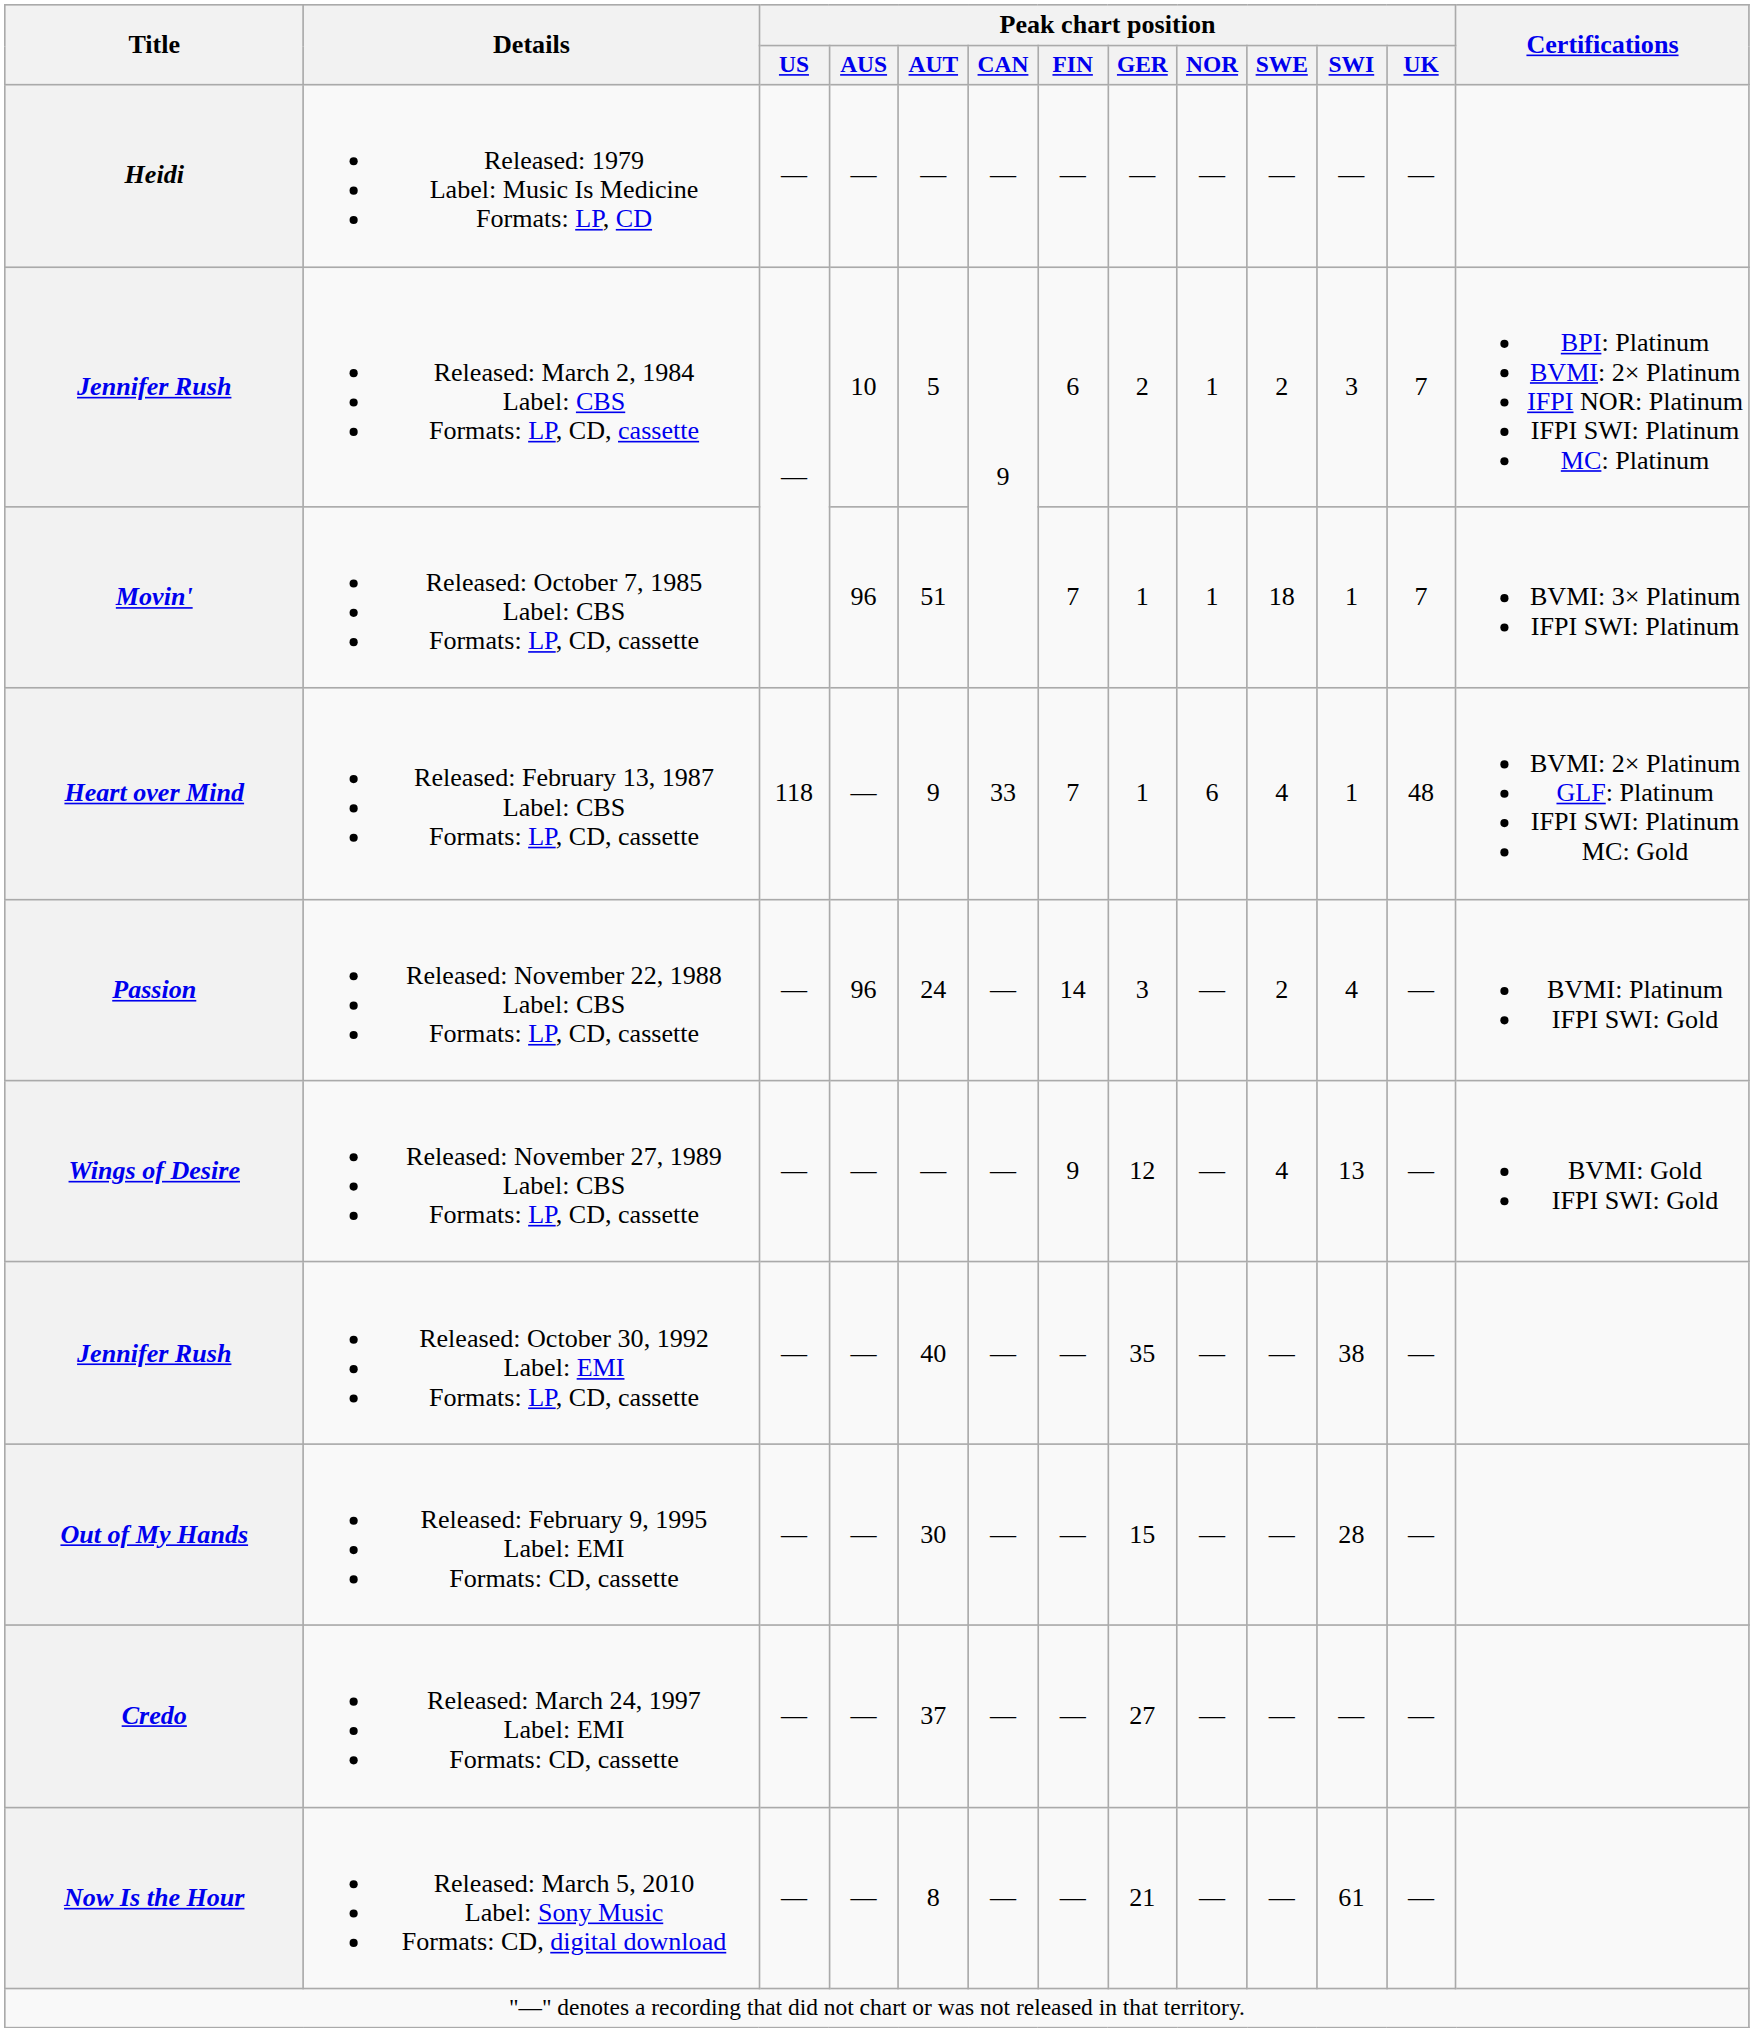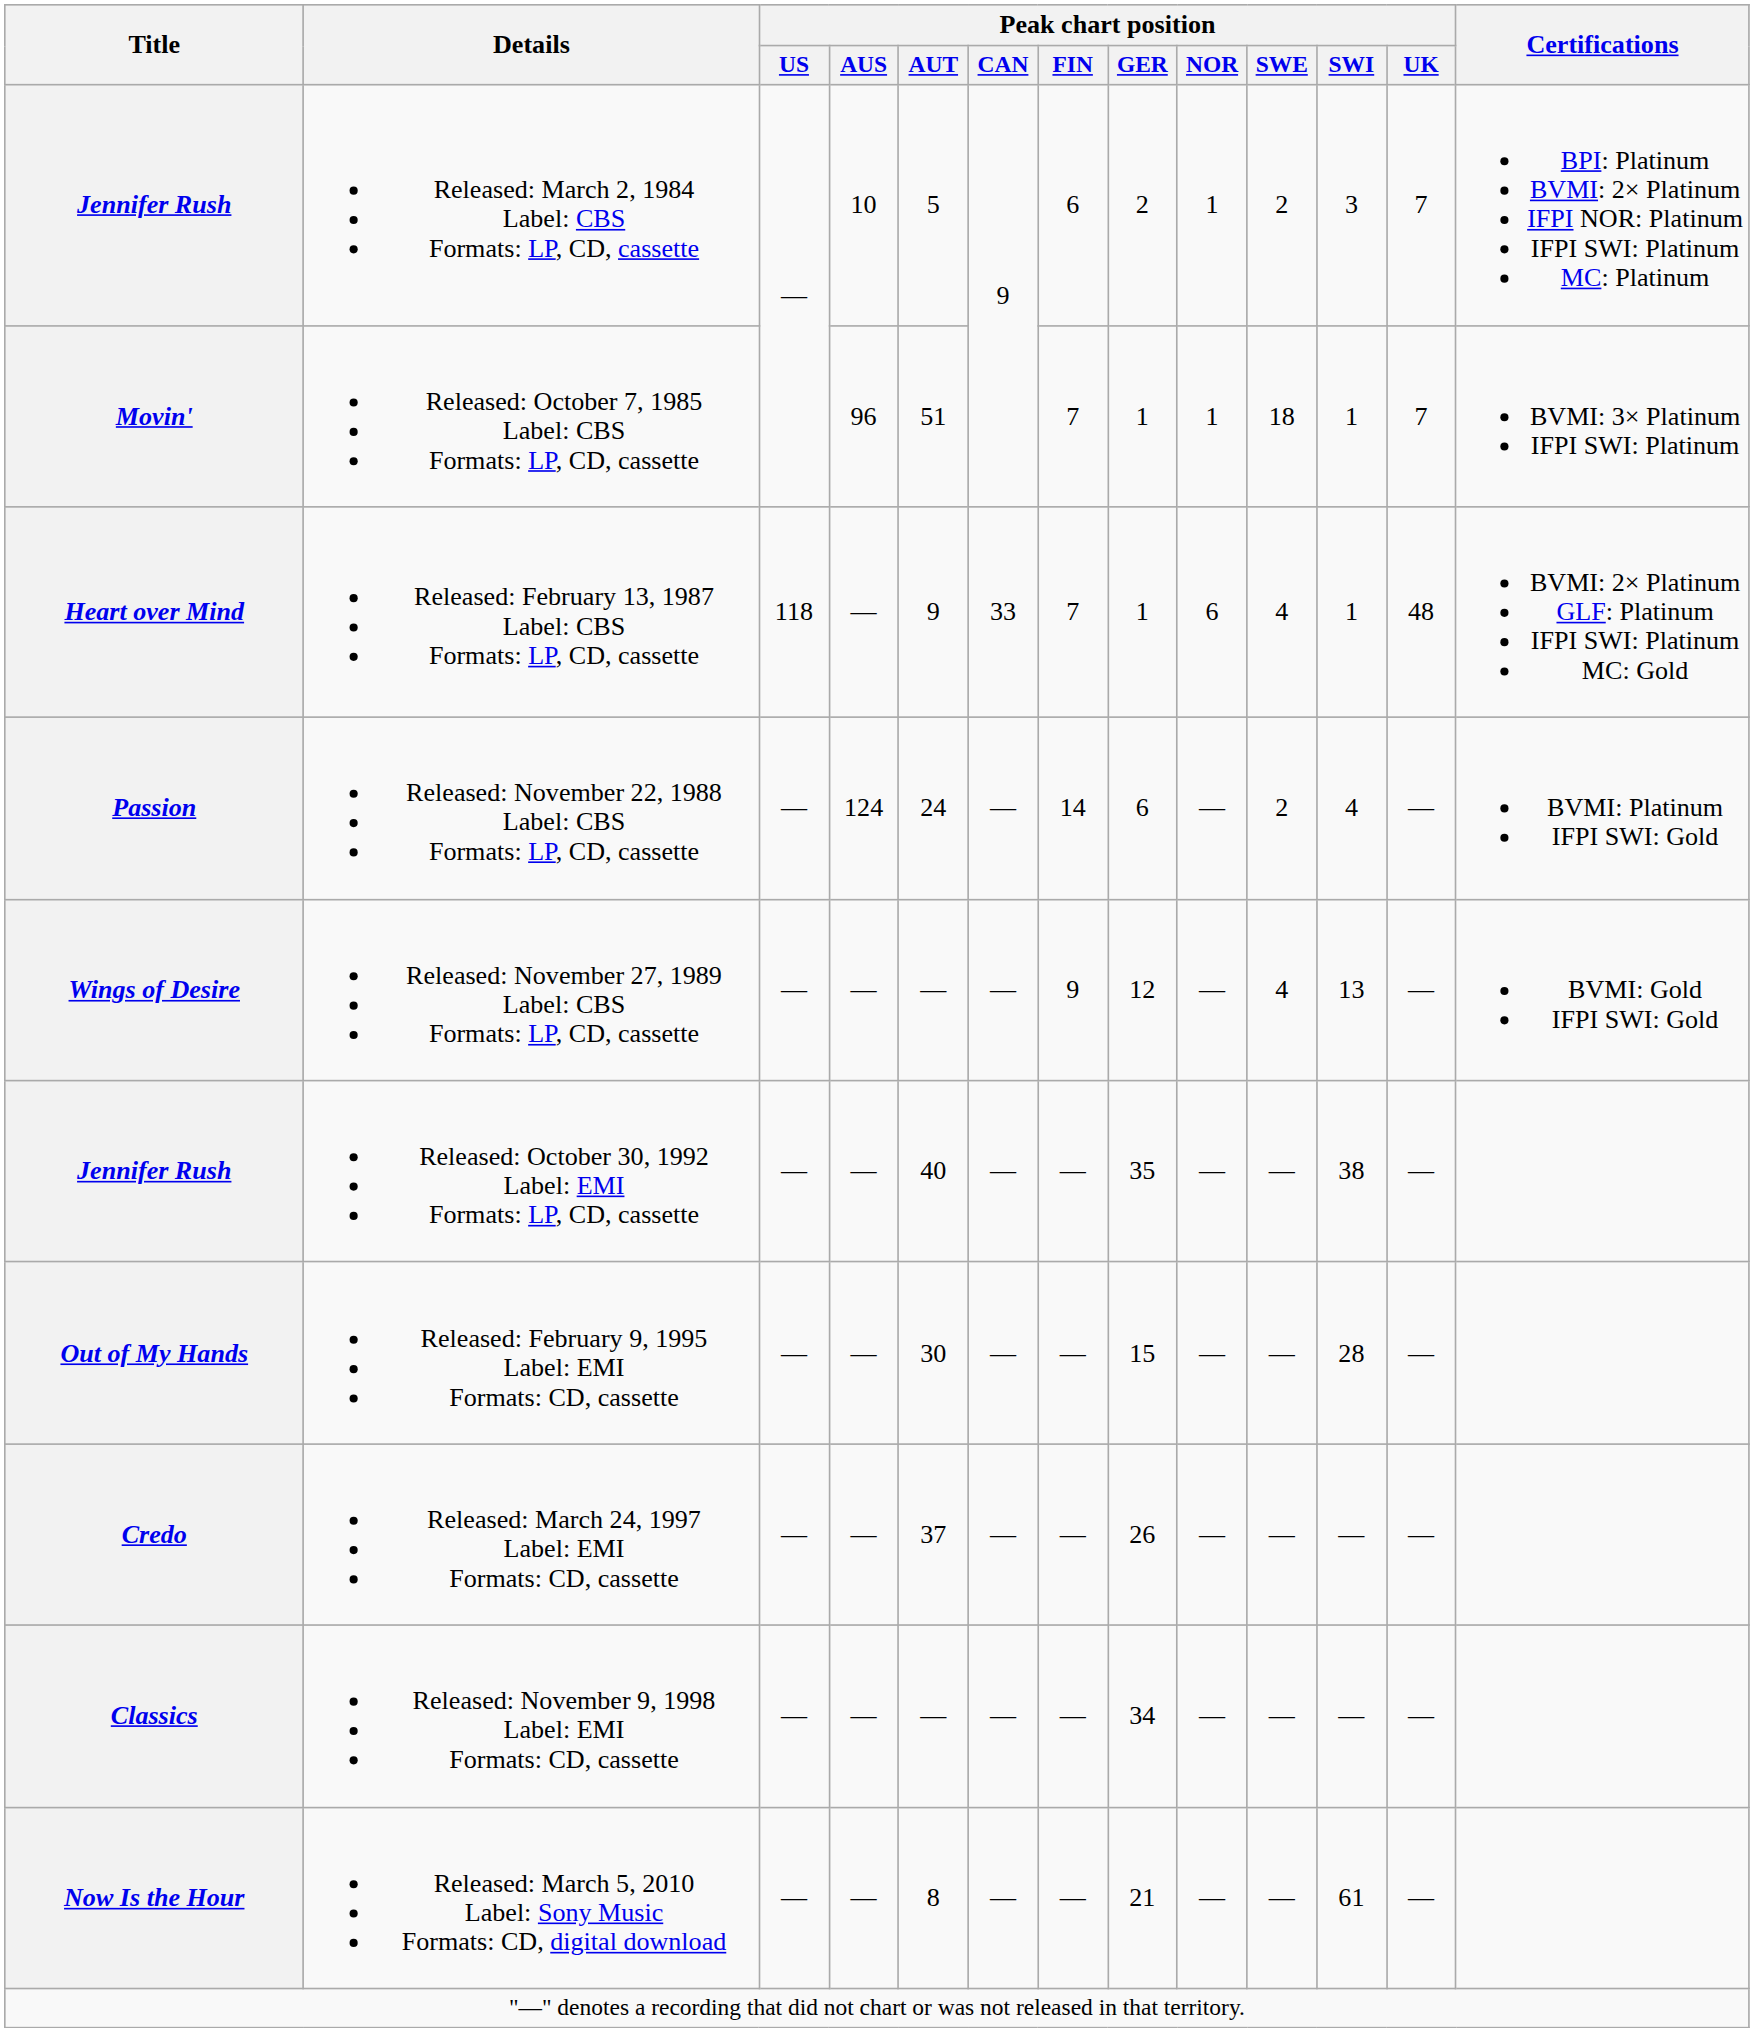 <table class="wikitable plainrowheaders" style="text-align:center;">
 <tr>
 <th scope="col" rowspan="2" style="width:11em;">Title</th>
 <th scope="col" rowspan="2" style="width:17em;">Details</th>
 <th scope="col" colspan="10">Peak chart position</th>
 <th scope="col" rowspan="2"><a href='#'>Certifications</a></th>
 </tr>
 <tr>
 <th scope="col" style="width:2.5em;font-size:90%;"><a href='#'>US</a><br></th>
 <th scope="col" style="width:2.5em;font-size:90%;"><a href='#'>AUS</a><br></th>
 <th scope="col" style="width:2.5em;font-size:90%;"><a href='#'>AUT</a><br></th>
 <th scope="col" style="width:2.5em;font-size:90%;"><a href='#'>CAN</a><br></th>
 <th scope="col" style="width:2.5em;font-size:90%;"><a href='#'>FIN</a><br></th>
 <th scope="col" style="width:2.5em;font-size:90%;"><a href='#'>GER</a><br></th>
 <th scope="col" style="width:2.5em;font-size:90%;"><a href='#'>NOR</a><br></th>
 <th scope="col" style="width:2.5em;font-size:90%;"><a href='#'>SWE</a><br></th>
 <th scope="col" style="width:2.5em;font-size:90%;"><a href='#'>SWI</a><br></th>
 <th scope="col" style="width:2.5em;font-size:90%;"><a href='#'>UK</a><br></th>
-</tr>
-<tr>
-<th scope="row"><em>Heidi</em><br></th>
-<td><br><ul><li>Released: 1979</li><li>Label: Music Is Medicine</li><li>Formats: <a href='#'>LP</a>, <a href='#'>CD</a></li></ul></td>
-<td>—</td>
-<td>—</td>
-<td>—</td>
-<td>—</td>
-<td>—</td>
-<td>—</td>
-<td>—</td>
-<td>—</td>
-<td>—</td>
-<td>—</td>
-<td></td>
 </tr>
 <tr>
 <th scope="row"><em><a href='#'>Jennifer Rush</a></em></th>
 <td><br><ul><li>Released: March 2, 1984</li><li>Label: <a href='#'>CBS</a></li><li>Formats: <a href='#'>LP</a>, CD, <a href='#'>cassette</a></li></ul></td>
 <td rowspan="2">—</td>
 <td>10</td>
 <td>5</td>
 <td rowspan="2">9</td>
 <td>6</td>
 <td>2</td>
 <td>1</td>
 <td>2</td>
 <td>3</td>
 <td>7</td>
 <td><br><ul><li><a href='#'>BPI</a>: Platinum</li><li><a href='#'>BVMI</a>: 2× Platinum</li><li><a href='#'>IFPI</a> NOR: Platinum</li><li>IFPI SWI: Platinum</li><li><a href='#'>MC</a>: Platinum</li></ul></td>
 </tr>
 <tr>
 <th scope="row"><em><a href='#'>Movin'</a></em></th>
 <td><br><ul><li>Released: October 7, 1985</li><li>Label: CBS</li><li>Formats: <a href='#'>LP</a>, CD, cassette</li></ul></td>
 <td>96</td>
 <td>51</td>
 <td>7</td>
 <td>1</td>
 <td>1</td>
 <td>18</td>
 <td>1</td>
 <td>7</td>
 <td><br><ul><li>BVMI: 3× Platinum</li><li>IFPI SWI: Platinum</li></ul></td>
 </tr>
 <tr>
 <th scope="row"><em><a href='#'>Heart over Mind</a></em></th>
 <td><br><ul><li>Released: February 13, 1987</li><li>Label: CBS</li><li>Formats: <a href='#'>LP</a>, CD, cassette</li></ul></td>
 <td>118</td>
 <td>—</td>
 <td>9</td>
 <td>33</td>
 <td>7</td>
 <td>1</td>
 <td>6</td>
 <td>4</td>
 <td>1</td>
 <td>48</td>
 <td><br><ul><li>BVMI: 2× Platinum</li><li><a href='#'>GLF</a>: Platinum</li><li>IFPI SWI: Platinum</li><li>MC: Gold</li></ul></td>
 </tr>
 <tr>
 <th scope="row"><em><a href='#'>Passion</a></em></th>
 <td><br><ul><li>Released: November 22, 1988</li><li>Label: CBS</li><li>Formats: <a href='#'>LP</a>, CD, cassette</li></ul></td>
 <td>—</td>
-<td>96</td>
+<td>124</td>
 <td>24</td>
 <td>—</td>
 <td>14</td>
-<td>3</td>
+<td>6</td>
 <td>—</td>
 <td>2</td>
 <td>4</td>
 <td>—</td>
 <td><br><ul><li>BVMI: Platinum</li><li>IFPI SWI: Gold</li></ul></td>
 </tr>
 <tr>
 <th scope="row"><em><a href='#'>Wings of Desire</a></em></th>
 <td><br><ul><li>Released: November 27, 1989</li><li>Label: CBS</li><li>Formats: <a href='#'>LP</a>, CD, cassette</li></ul></td>
 <td>—</td>
 <td>—</td>
 <td>—</td>
 <td>—</td>
 <td>9</td>
 <td>12</td>
 <td>—</td>
 <td>4</td>
 <td>13</td>
 <td>—</td>
 <td><br><ul><li>BVMI: Gold</li><li>IFPI SWI: Gold</li></ul></td>
 </tr>
 <tr>
 <th scope="row"><em><a href='#'>Jennifer Rush</a></em></th>
 <td><br><ul><li>Released: October 30, 1992</li><li>Label: <a href='#'>EMI</a></li><li>Formats: <a href='#'>LP</a>, CD, cassette</li></ul></td>
 <td>—</td>
 <td>—</td>
 <td>40</td>
 <td>—</td>
 <td>—</td>
 <td>35</td>
 <td>—</td>
 <td>—</td>
 <td>38</td>
 <td>—</td>
 <td></td>
 </tr>
 <tr>
 <th scope="row"><em><a href='#'>Out of My Hands</a></em></th>
 <td><br><ul><li>Released: February 9, 1995</li><li>Label: EMI</li><li>Formats: CD, cassette</li></ul></td>
 <td>—</td>
 <td>—</td>
 <td>30</td>
 <td>—</td>
 <td>—</td>
 <td>15</td>
 <td>—</td>
 <td>—</td>
 <td>28</td>
 <td>—</td>
 <td></td>
 </tr>
 <tr>
 <th scope="row"><em><a href='#'>Credo</a></em></th>
 <td><br><ul><li>Released: March 24, 1997</li><li>Label: EMI</li><li>Formats: CD, cassette</li></ul></td>
 <td>—</td>
 <td>—</td>
 <td>37</td>
 <td>—</td>
 <td>—</td>
-<td>27</td>
+<td>26</td>
+<td>—</td>
+<td>—</td>
+<td>—</td>
+<td>—</td>
+<td></td>
+</tr>
+<tr>
+<th scope="row"><em><a href='#'>Classics</a></em></th>
+<td><br><ul><li>Released: November 9, 1998</li><li>Label: EMI</li><li>Formats: CD, cassette</li></ul></td>
+<td>—</td>
+<td>—</td>
+<td>—</td>
+<td>—</td>
+<td>—</td>
+<td>34</td>
 <td>—</td>
 <td>—</td>
 <td>—</td>
 <td>—</td>
 <td></td>
 </tr>
 <tr>
 <th scope="row"><em><a href='#'>Now Is the Hour</a></em></th>
 <td><br><ul><li>Released: March 5, 2010</li><li>Label: <a href='#'>Sony Music</a></li><li>Formats: CD, <a href='#'>digital download</a></li></ul></td>
 <td>—</td>
 <td>—</td>
 <td>8</td>
 <td>—</td>
 <td>—</td>
 <td>21</td>
 <td>—</td>
 <td>—</td>
 <td>61</td>
 <td>—</td>
 <td></td>
 </tr>
 <tr>
 <td colspan="13" style="font-size:90%">"—" denotes a recording that did not chart or was not released in that territory.</td>
 </tr>
 </table>
